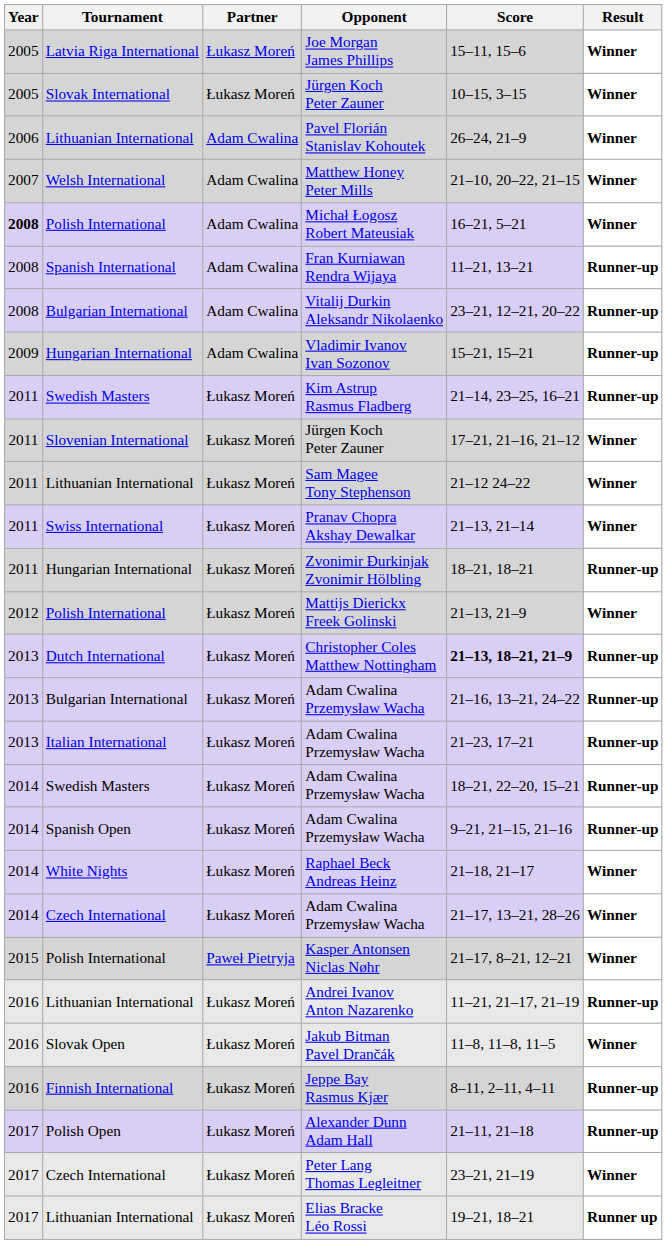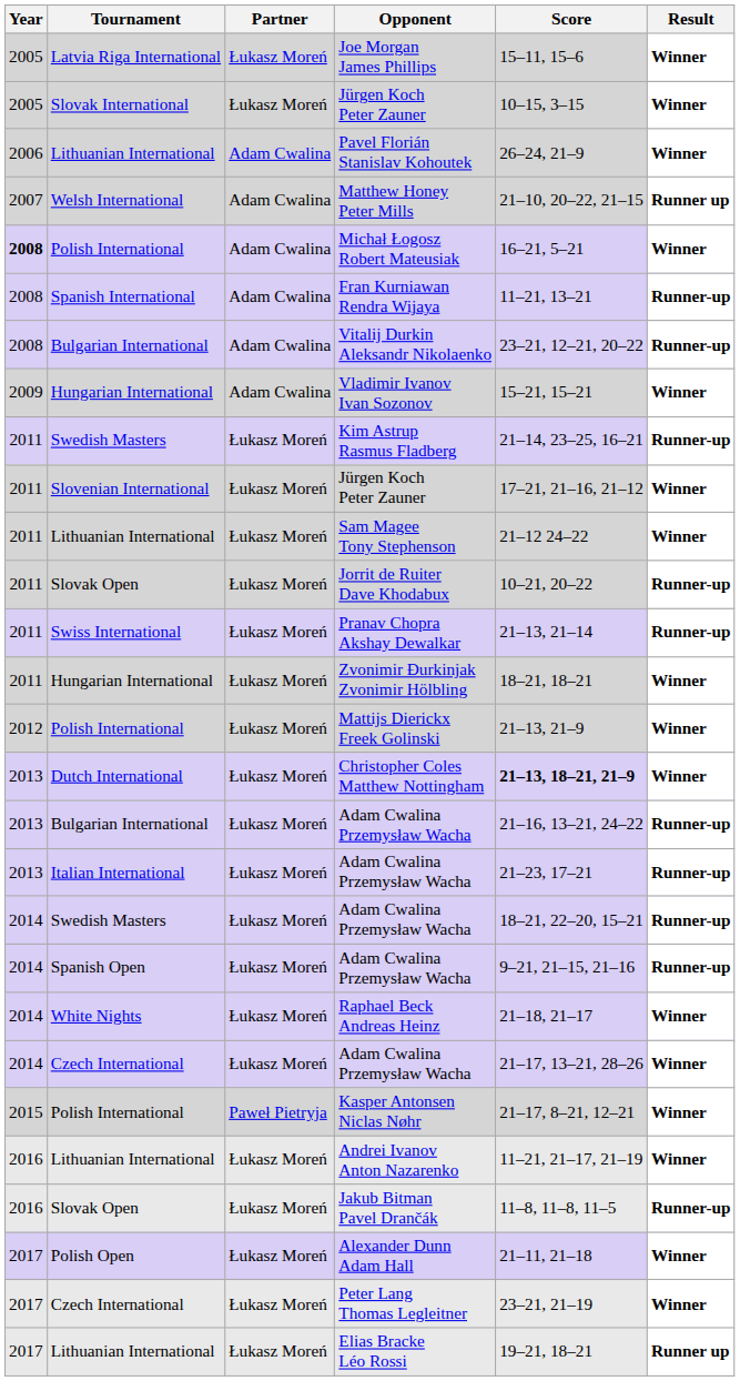 <table class="sortable wikitable" style="font-size: 90%;">
 <tr>
 <th>Year</th>
 <th>Tournament</th>
 <th>Partner</th>
 <th>Opponent</th>
 <th>Score</th>
 <th>Result</th>
 </tr>
 <tr style="background:#D5D5D5">
 <td align="center">2005</td>
 <td align="left"><a href='#'>Latvia Riga International</a></td>
 <td align="left"> <a href='#'>Łukasz Moreń</a></td>
 <td align="left"> <a href='#'>Joe Morgan</a><br> <a href='#'>James Phillips</a></td>
 <td align="left">15–11, 15–6</td>
 <td style="text-align:left; background:white"> <strong>Winner</strong></td>
 </tr>
 <tr style="background:#D5D5D5">
 <td align="center">2005</td>
 <td align="left"><a href='#'>Slovak International</a></td>
 <td align="left"> Łukasz Moreń</td>
 <td align="left"> <a href='#'>Jürgen Koch</a><br> <a href='#'>Peter Zauner</a></td>
 <td align="left">10–15, 3–15</td>
 <td style="text-align:left; background:white"> <strong>Winner</strong></td>
 </tr>
 <tr style="background:#D5D5D5">
 <td align="center">2006</td>
 <td align="left"><a href='#'>Lithuanian International</a></td>
 <td align="left"> <a href='#'>Adam Cwalina</a></td>
 <td align="left"> <a href='#'>Pavel Florián</a><br> <a href='#'>Stanislav Kohoutek</a></td>
 <td align="left">26–24, 21–9</td>
 <td style="text-align:left; background:white"> <strong>Winner</strong></td>
 </tr>
 <tr style="background:#D5D5D5">
 <td align="center">2007</td>
 <td align="left"><a href='#'>Welsh International</a></td>
 <td align="left"> Adam Cwalina</td>
 <td align="left"> <a href='#'>Matthew Honey</a><br> <a href='#'>Peter Mills</a></td>
 <td align="left">21–10, 20–22, 21–15</td>
-<td style="text-align:left; background:white"> <strong>Winner</strong></td>
+<td style="text-align:left; background:white"> <strong>Runner up</strong></td>
 </tr>
 <tr style="background:#D8CEF6">
 <td align="center"><strong>2008</strong></td>
 <td align="left"><a href='#'>Polish International</a></td>
 <td align="left"> Adam Cwalina</td>
 <td align="left"> <a href='#'>Michał Łogosz</a><br> <a href='#'>Robert Mateusiak</a></td>
 <td align="left">16–21, 5–21</td>
 <td style="text-align:left; background:white"> <strong>Winner</strong></td>
 </tr>
 <tr style="background:#D8CEF6">
 <td align="center">2008</td>
 <td align="left"><a href='#'>Spanish International</a></td>
 <td align="left"> Adam Cwalina</td>
 <td align="left"> <a href='#'>Fran Kurniawan</a><br> <a href='#'>Rendra Wijaya</a></td>
 <td align="left">11–21, 13–21</td>
 <td style="text-align:left; background:white"> <strong>Runner-up</strong></td>
 </tr>
 <tr style="background:#D8CEF6">
 <td align="center">2008</td>
 <td align="left"><a href='#'>Bulgarian International</a></td>
 <td align="left"> Adam Cwalina</td>
 <td align="left"> <a href='#'>Vitalij Durkin</a><br> <a href='#'>Aleksandr Nikolaenko</a></td>
 <td align="left">23–21, 12–21, 20–22</td>
 <td style="text-align:left; background:white"> <strong>Runner-up</strong></td>
 </tr>
 <tr style="background:#D5D5D5">
 <td align="center">2009</td>
 <td align="left"><a href='#'>Hungarian International</a></td>
 <td align="left"> Adam Cwalina</td>
 <td align="left"> <a href='#'>Vladimir Ivanov</a><br> <a href='#'>Ivan Sozonov</a></td>
 <td align="left">15–21, 15–21</td>
-<td style="text-align:left; background:white"> <strong>Runner-up</strong></td>
+<td style="text-align:left; background:white"> <strong>Winner</strong></td>
 </tr>
 <tr style="background:#D8CEF6">
 <td align="center">2011</td>
 <td align="left"><a href='#'>Swedish Masters</a></td>
 <td align="left"> Łukasz Moreń</td>
 <td align="left"> <a href='#'>Kim Astrup</a><br> <a href='#'>Rasmus Fladberg</a></td>
 <td align="left">21–14, 23–25, 16–21</td>
 <td style="text-align:left; background:white"> <strong>Runner-up</strong></td>
 </tr>
 <tr style="background:#D5D5D5">
 <td align="center">2011</td>
 <td align="left"><a href='#'>Slovenian International</a></td>
 <td align="left"> Łukasz Moreń</td>
 <td align="left"> Jürgen Koch<br> Peter Zauner</td>
 <td align="left">17–21, 21–16, 21–12</td>
 <td style="text-align:left; background:white"> <strong>Winner</strong></td>
 </tr>
 <tr style="background:#D5D5D5">
 <td align="center">2011</td>
 <td align="left">Lithuanian International</td>
 <td align="left"> Łukasz Moreń</td>
 <td align="left"> <a href='#'>Sam Magee</a><br> <a href='#'>Tony Stephenson</a></td>
 <td align="left">21–12 24–22</td>
 <td style="text-align:left; background:white"> <strong>Winner</strong></td>
 </tr>
+<tr style="background:#D5D5D5">
+<td align="center">2011</td>
+<td align="left">Slovak Open</td>
+<td align="left"> Łukasz Moreń</td>
+<td align="left"> <a href='#'>Jorrit de Ruiter</a><br> <a href='#'>Dave Khodabux</a></td>
+<td align="left">10–21, 20–22</td>
+<td style="text-align:left; background:white"> <strong>Runner-up</strong></td>
+</tr>
 <tr style="background:#D8CEF6">
 <td align="center">2011</td>
 <td align="left"><a href='#'>Swiss International</a></td>
 <td align="left"> Łukasz Moreń</td>
 <td align="left"> <a href='#'>Pranav Chopra</a><br> <a href='#'>Akshay Dewalkar</a></td>
 <td align="left">21–13, 21–14</td>
-<td style="text-align:left; background:white"> <strong>Winner</strong></td>
+<td style="text-align:left; background:white"> <strong>Runner-up</strong></td>
 </tr>
 <tr style="background:#D5D5D5">
 <td align="center">2011</td>
 <td align="left">Hungarian International</td>
 <td align="left"> Łukasz Moreń</td>
 <td align="left"> <a href='#'>Zvonimir Đurkinjak</a><br> <a href='#'>Zvonimir Hölbling</a></td>
 <td align="left">18–21, 18–21</td>
-<td style="text-align:left; background:white"> <strong>Runner-up</strong></td>
+<td style="text-align:left; background:white"> <strong>Winner</strong></td>
 </tr>
 <tr style="background:#D5D5D5">
 <td align="center">2012</td>
 <td align="left"><a href='#'>Polish International</a></td>
 <td align="left"> Łukasz Moreń</td>
 <td align="left"> <a href='#'>Mattijs Dierickx</a><br> <a href='#'>Freek Golinski</a></td>
 <td align="left">21–13, 21–9</td>
 <td style="text-align:left; background:white"> <strong>Winner</strong></td>
 </tr>
 <tr style="background:#D8CEF6">
 <td align="center">2013</td>
 <td align="left"><a href='#'>Dutch International</a></td>
 <td align="left"> Łukasz Moreń</td>
 <td align="left"> <a href='#'>Christopher Coles</a><br> <a href='#'>Matthew Nottingham</a></td>
 <td align="left"><strong>21–13, 18–21, 21–9</strong></td>
-<td style="text-align:left; background:white"> <strong>Runner-up</strong></td>
+<td style="text-align:left; background:white"> <strong>Winner</strong></td>
 </tr>
 <tr style="background:#D8CEF6">
 <td align="center">2013</td>
 <td align="left">Bulgarian International</td>
 <td align="left"> Łukasz Moreń</td>
 <td align="left"> Adam Cwalina<br> <a href='#'>Przemysław Wacha</a></td>
 <td align="left">21–16, 13–21, 24–22</td>
 <td style="text-align:left; background:white"> <strong>Runner-up</strong></td>
 </tr>
 <tr style="background:#D8CEF6">
 <td align="center">2013</td>
 <td align="left"><a href='#'>Italian International</a></td>
 <td align="left"> Łukasz Moreń</td>
 <td align="left"> Adam Cwalina<br> Przemysław Wacha</td>
 <td align="left">21–23, 17–21</td>
 <td style="text-align:left; background:white"> <strong>Runner-up</strong></td>
 </tr>
 <tr style="background:#D8CEF6">
 <td align="center">2014</td>
 <td align="left">Swedish Masters</td>
 <td align="left"> Łukasz Moreń</td>
 <td align="left"> Adam Cwalina<br> Przemysław Wacha</td>
 <td align="left">18–21, 22–20, 15–21</td>
 <td style="text-align:left; background:white"> <strong>Runner-up</strong></td>
 </tr>
 <tr style="background:#D8CEF6">
 <td align="center">2014</td>
 <td align="left">Spanish Open</td>
 <td align="left"> Łukasz Moreń</td>
 <td align="left"> Adam Cwalina<br> Przemysław Wacha</td>
 <td align="left">9–21, 21–15, 21–16</td>
 <td style="text-align:left; background:white"> <strong>Runner-up</strong></td>
 </tr>
 <tr style="background:#D8CEF6">
 <td align="center">2014</td>
 <td align="left"><a href='#'>White Nights</a></td>
 <td align="left"> Łukasz Moreń</td>
 <td align="left"> <a href='#'>Raphael Beck</a><br> <a href='#'>Andreas Heinz</a></td>
 <td align="left">21–18, 21–17</td>
 <td style="text-align:left; background:white"> <strong>Winner</strong></td>
 </tr>
 <tr style="background:#D8CEF6">
 <td align="center">2014</td>
 <td align="left"><a href='#'>Czech International</a></td>
 <td align="left"> Łukasz Moreń</td>
 <td align="left"> Adam Cwalina<br> Przemysław Wacha</td>
 <td align="left">21–17, 13–21, 28–26</td>
 <td style="text-align:left; background:white"> <strong>Winner</strong></td>
 </tr>
 <tr style="background:#D5D5D5">
 <td align="center">2015</td>
 <td align="left">Polish International</td>
 <td align="left"> <a href='#'>Paweł Pietryja</a></td>
 <td align="left"> <a href='#'>Kasper Antonsen</a><br> <a href='#'>Niclas Nøhr</a></td>
 <td align="left">21–17, 8–21, 12–21</td>
 <td style="text-align:left; background:white"> <strong>Winner</strong></td>
 </tr>
 <tr style="background:#E9E9E9">
 <td align="center">2016</td>
 <td align="left">Lithuanian International</td>
 <td align="left"> Łukasz Moreń</td>
 <td align="left"> <a href='#'>Andrei Ivanov</a><br> <a href='#'>Anton Nazarenko</a></td>
 <td align="left">11–21, 21–17, 21–19</td>
-<td style="text-align:left; background:white"> <strong>Runner-up</strong></td>
+<td style="text-align:left; background:white"> <strong>Winner</strong></td>
 </tr>
 <tr style="background:#E9E9E9">
 <td align="center">2016</td>
 <td align="left">Slovak Open</td>
 <td align="left"> Łukasz Moreń</td>
 <td align="left"> <a href='#'>Jakub Bitman</a><br> <a href='#'>Pavel Drančák</a></td>
 <td align="left">11–8, 11–8, 11–5</td>
-<td style="text-align:left; background:white"> <strong>Winner</strong></td>
-</tr>
-<tr style="background:#D5D5D5">
-<td align="center">2016</td>
-<td align="left"><a href='#'>Finnish International</a></td>
-<td align="left"> Łukasz Moreń</td>
-<td align="left"> <a href='#'>Jeppe Bay</a><br> <a href='#'>Rasmus Kjær</a></td>
-<td align="left">8–11, 2–11, 4–11</td>
 <td style="text-align:left; background:white"> <strong>Runner-up</strong></td>
 </tr>
 <tr style="background:#D8CEF6">
 <td align="center">2017</td>
 <td align="left">Polish Open</td>
 <td align="left"> Łukasz Moreń</td>
 <td align="left"> <a href='#'>Alexander Dunn</a><br> <a href='#'>Adam Hall</a></td>
 <td align="left">21–11, 21–18</td>
-<td style="text-align:left; background:white"> <strong>Runner-up</strong></td>
+<td style="text-align:left; background:white"> <strong>Winner</strong></td>
 </tr>
 <tr style="background:#E9E9E9">
 <td align="center">2017</td>
 <td align="left">Czech International</td>
 <td align="left"> Łukasz Moreń</td>
 <td align="left"> <a href='#'>Peter Lang</a><br> <a href='#'>Thomas Legleitner</a></td>
 <td align="left">23–21, 21–19</td>
 <td style="text-align:left; background:white"> <strong>Winner</strong></td>
 </tr>
 <tr style="background:#E9E9E9">
 <td align="center">2017</td>
 <td align="left">Lithuanian International</td>
 <td align="left"> Łukasz Moreń</td>
 <td align="left"> <a href='#'>Elias Bracke</a><br> <a href='#'>Léo Rossi</a></td>
 <td align="left">19–21, 18–21</td>
 <td style="text-align:left; background:white"> <strong>Runner up</strong></td>
 </tr>
 </table>
